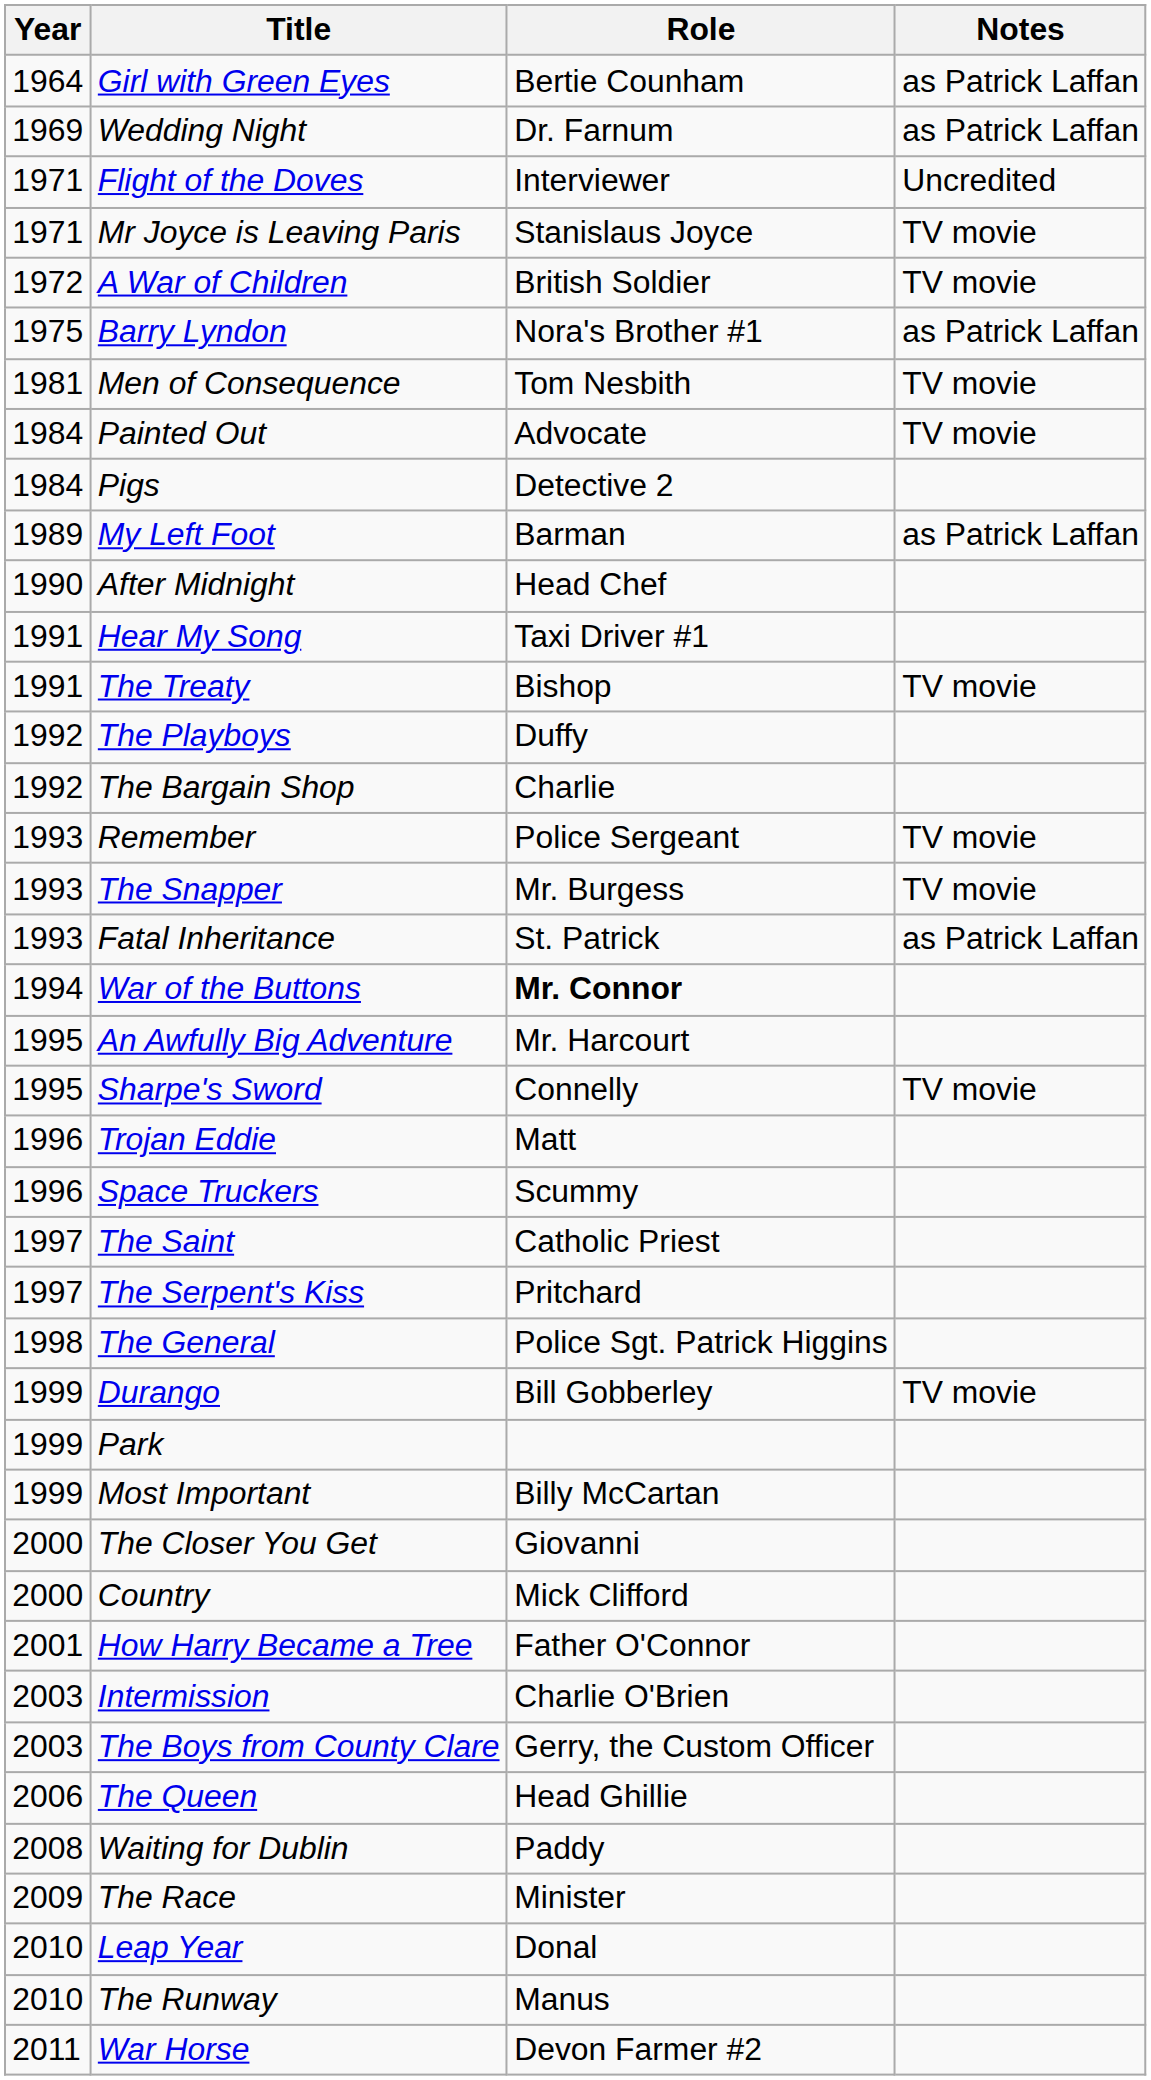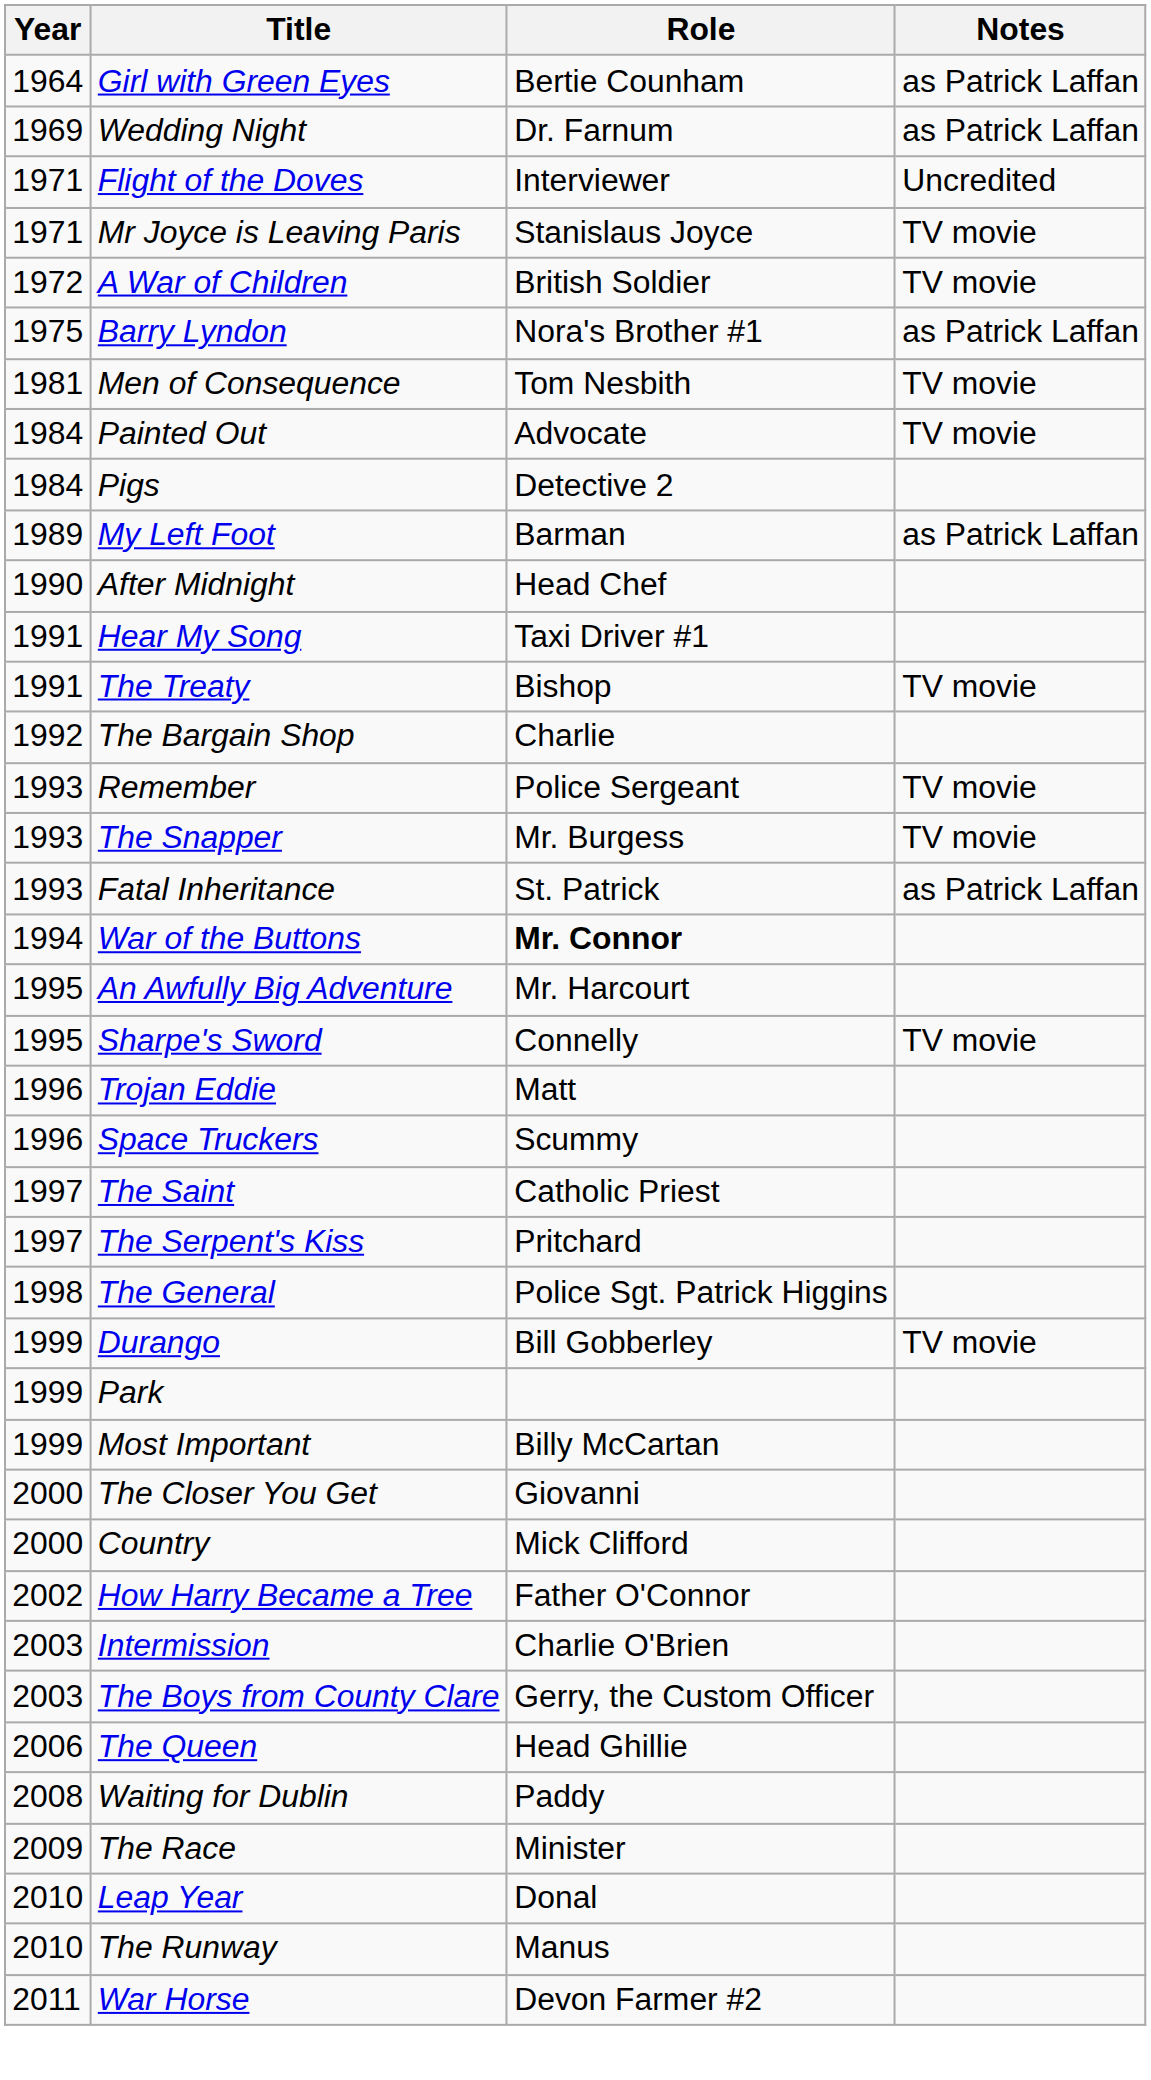 <table class="wikitable sortable">
 <tr>
 <th>Year</th>
 <th>Title</th>
 <th>Role</th>
 <th>Notes</th>
 </tr>
 <tr>
 <td>1964</td>
 <td><em><a href='#'>Girl with Green Eyes</a></em></td>
 <td>Bertie Counham</td>
 <td>as Patrick Laffan</td>
 </tr>
 <tr>
 <td>1969</td>
 <td><em>Wedding Night</em></td>
 <td>Dr. Farnum</td>
 <td>as Patrick Laffan</td>
 </tr>
 <tr>
 <td>1971</td>
 <td><em><a href='#'>Flight of the Doves</a></em></td>
 <td>Interviewer</td>
 <td>Uncredited</td>
 </tr>
 <tr>
 <td>1971</td>
 <td><em>Mr Joyce is Leaving Paris</em></td>
 <td>Stanislaus Joyce</td>
 <td>TV movie</td>
 </tr>
 <tr>
 <td>1972</td>
 <td><em><a href='#'>A War of Children</a></em></td>
 <td>British Soldier</td>
 <td>TV movie</td>
 </tr>
 <tr>
 <td>1975</td>
 <td><em><a href='#'>Barry Lyndon</a></em></td>
 <td>Nora's Brother #1</td>
 <td>as Patrick Laffan</td>
 </tr>
 <tr>
 <td>1981</td>
 <td><em>Men of Consequence</em></td>
 <td>Tom Nesbith</td>
 <td>TV movie</td>
 </tr>
 <tr>
 <td>1984</td>
 <td><em>Painted Out</em></td>
 <td>Advocate</td>
 <td>TV movie</td>
 </tr>
 <tr>
 <td>1984</td>
 <td><em>Pigs</em></td>
 <td>Detective 2</td>
 <td></td>
 </tr>
 <tr>
 <td>1989</td>
 <td><em><a href='#'>My Left Foot</a></em></td>
 <td>Barman</td>
 <td>as Patrick Laffan</td>
 </tr>
 <tr>
 <td>1990</td>
 <td><em>After Midnight</em></td>
 <td>Head Chef</td>
 <td></td>
 </tr>
 <tr>
 <td>1991</td>
 <td><em><a href='#'>Hear My Song</a></em></td>
 <td>Taxi Driver #1</td>
 <td></td>
 </tr>
 <tr>
 <td>1991</td>
 <td><em><a href='#'>The Treaty</a></em></td>
 <td>Bishop</td>
 <td>TV movie</td>
-</tr>
-<tr>
-<td>1992</td>
-<td><em><a href='#'>The Playboys</a></em></td>
-<td>Duffy</td>
-<td></td>
 </tr>
 <tr>
 <td>1992</td>
 <td><em>The Bargain Shop</em></td>
 <td>Charlie</td>
 <td></td>
 </tr>
 <tr>
 <td>1993</td>
 <td><em>Remember</em></td>
 <td>Police Sergeant</td>
 <td>TV movie</td>
 </tr>
 <tr>
 <td>1993</td>
 <td><em><a href='#'>The Snapper</a></em></td>
 <td>Mr. Burgess</td>
 <td>TV movie</td>
 </tr>
 <tr>
 <td>1993</td>
 <td><em>Fatal Inheritance</em></td>
 <td>St. Patrick</td>
 <td>as Patrick Laffan</td>
 </tr>
 <tr>
 <td>1994</td>
 <td><em><a href='#'>War of the Buttons</a></em></td>
 <td><strong>Mr. Connor</strong></td>
 <td></td>
 </tr>
 <tr>
 <td>1995</td>
 <td><em><a href='#'>An Awfully Big Adventure</a></em></td>
 <td>Mr. Harcourt</td>
 <td></td>
 </tr>
 <tr>
 <td>1995</td>
 <td><em><a href='#'>Sharpe's Sword</a></em></td>
 <td>Connelly</td>
 <td>TV movie</td>
 </tr>
 <tr>
 <td>1996</td>
 <td><em><a href='#'>Trojan Eddie</a></em></td>
 <td>Matt</td>
 <td></td>
 </tr>
 <tr>
 <td>1996</td>
 <td><em><a href='#'>Space Truckers</a></em></td>
 <td>Scummy</td>
 <td></td>
 </tr>
 <tr>
 <td>1997</td>
 <td><em><a href='#'>The Saint</a></em></td>
 <td>Catholic Priest</td>
 <td></td>
 </tr>
 <tr>
 <td>1997</td>
 <td><em><a href='#'>The Serpent's Kiss</a></em></td>
 <td>Pritchard</td>
 <td></td>
 </tr>
 <tr>
 <td>1998</td>
 <td><em><a href='#'>The General</a></em></td>
 <td>Police Sgt. Patrick Higgins</td>
 <td></td>
 </tr>
 <tr>
 <td>1999</td>
 <td><em><a href='#'>Durango</a></em></td>
 <td>Bill Gobberley</td>
 <td>TV movie</td>
 </tr>
 <tr>
 <td>1999</td>
 <td><em>Park</em></td>
 <td></td>
 <td></td>
 </tr>
 <tr>
 <td>1999</td>
 <td><em>Most Important</em></td>
 <td>Billy McCartan</td>
 <td></td>
 </tr>
 <tr>
 <td>2000</td>
 <td><em>The Closer You Get</em></td>
 <td>Giovanni</td>
 <td></td>
 </tr>
 <tr>
 <td>2000</td>
 <td><em>Country</em></td>
 <td>Mick Clifford</td>
 <td></td>
 </tr>
 <tr>
-<td>2001</td>
+<td>2002</td>
 <td><em><a href='#'>How Harry Became a Tree</a></em></td>
 <td>Father O'Connor</td>
 <td></td>
 </tr>
 <tr>
 <td>2003</td>
 <td><em><a href='#'>Intermission</a></em></td>
 <td>Charlie O'Brien</td>
 <td></td>
 </tr>
 <tr>
 <td>2003</td>
 <td><em><a href='#'>The Boys from County Clare</a></em></td>
 <td>Gerry, the Custom Officer</td>
 <td></td>
 </tr>
 <tr>
 <td>2006</td>
 <td><em><a href='#'>The Queen</a></em></td>
 <td>Head Ghillie</td>
 <td></td>
 </tr>
 <tr>
 <td>2008</td>
 <td><em>Waiting for Dublin</em></td>
 <td>Paddy</td>
 <td></td>
 </tr>
 <tr>
 <td>2009</td>
 <td><em>The Race</em></td>
 <td>Minister</td>
 <td></td>
 </tr>
 <tr>
 <td>2010</td>
 <td><em><a href='#'>Leap Year</a></em></td>
 <td>Donal</td>
 <td></td>
 </tr>
 <tr>
 <td>2010</td>
 <td><em>The Runway</em></td>
 <td>Manus</td>
 <td></td>
 </tr>
 <tr>
 <td>2011</td>
 <td><em><a href='#'>War Horse</a></em></td>
 <td>Devon Farmer #2</td>
 <td></td>
 </tr>
 </table>
